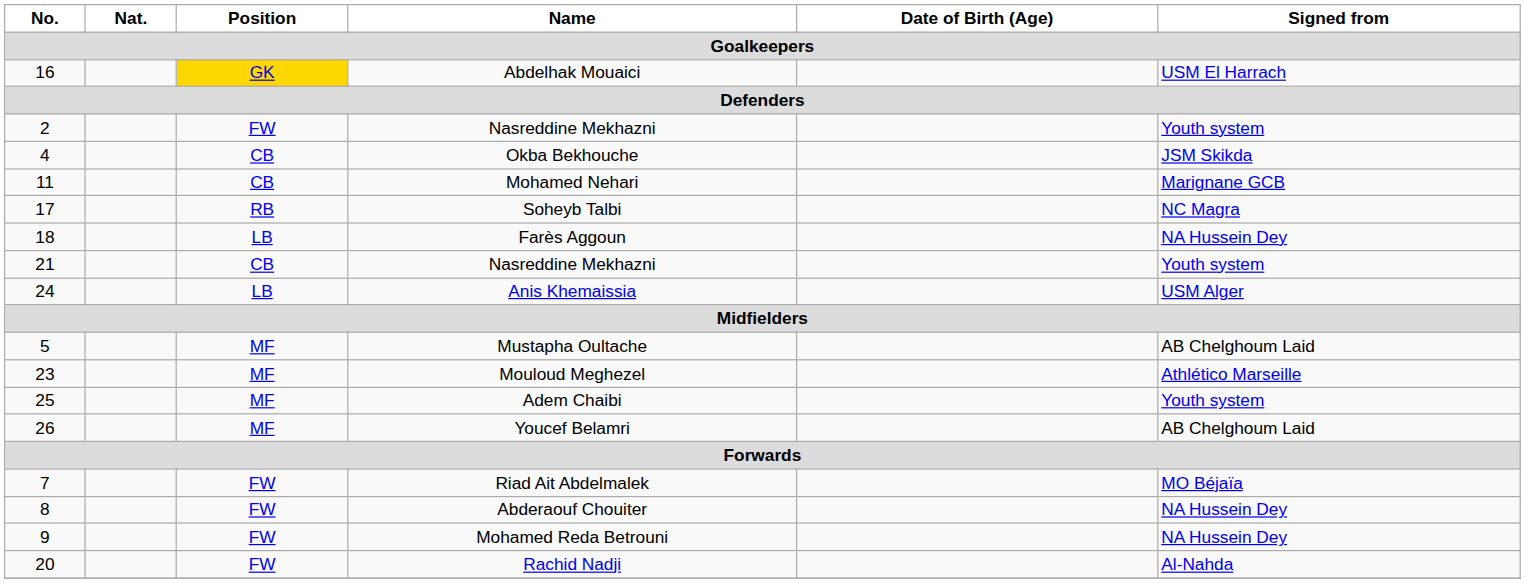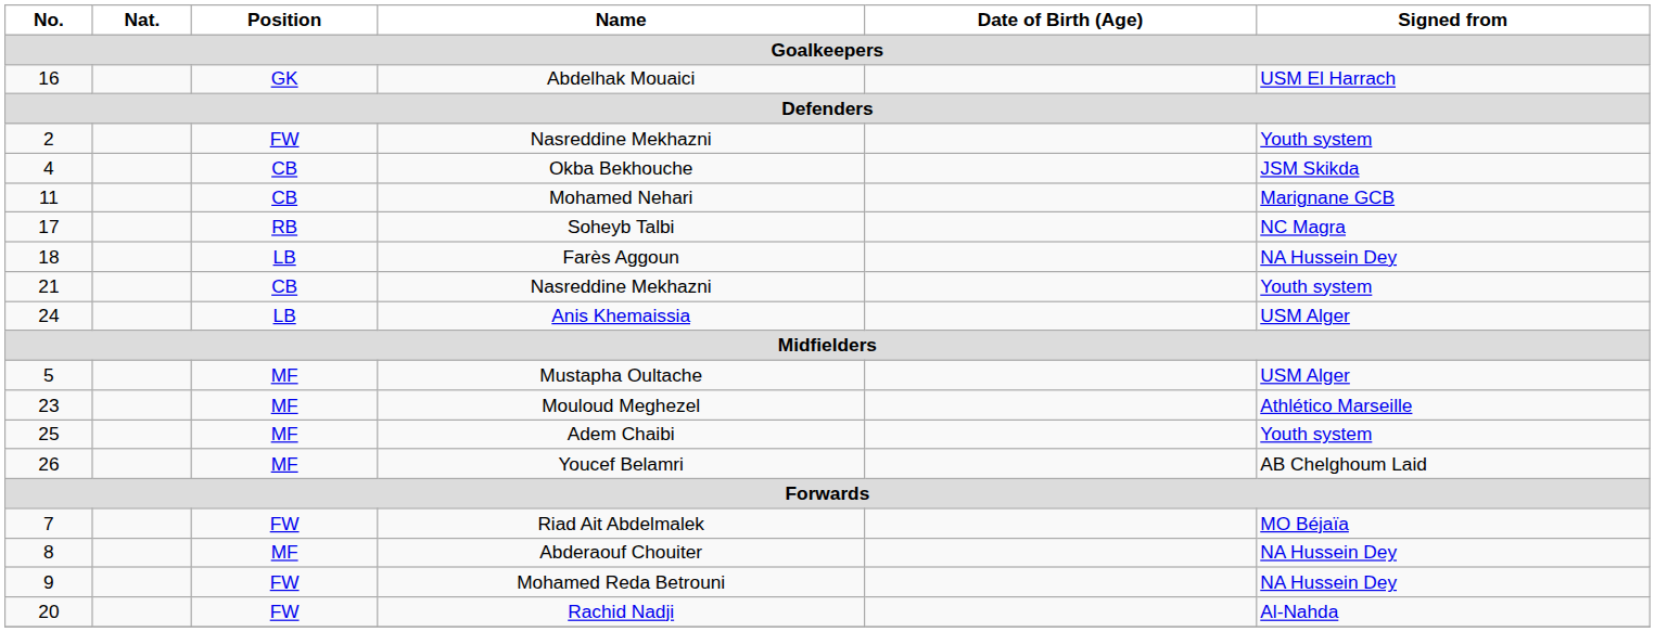 <table class="wikitable" style="text-align:center; font-size:90%; width:100%">
 <tr>
 <th style="background:white; color:black; text-align:center;">No.</th>
 <th style="background:white; color:black; text-align:center;">Nat.</th>
 <th style="background:white; color:black; text-align:center;">Position</th>
 <th style="background:white; color:black; text-align:center;">Name</th>
 <th style="background:white; color:black; text-align:center;">Date of Birth (Age)</th>
 <th style="background:white; color:black; text-align:center;">Signed from</th>
 </tr>
 <tr>
 <th colspan=10 style="background:#DCDCDC; text-align:center;">Goalkeepers</th>
 </tr>
 <tr>
 <td>16</td>
 <td></td>
-<td style="background: gold;"><a href='#'>GK</a></td>
+<td><a href='#'>GK</a></td>
 <td>Abdelhak Mouaici</td>
 <td></td>
 <td style="text-align:left"> <a href='#'>USM El Harrach</a></td>
 </tr>
 <tr>
 <th colspan=10 style="background:#DCDCDC; text-align:center;">Defenders</th>
 </tr>
 <tr>
 <td>2</td>
 <td></td>
 <td><a href='#'>FW</a></td>
 <td>Nasreddine Mekhazni</td>
 <td></td>
 <td style="text-align:left"> <a href='#'>Youth system</a></td>
 </tr>
 <tr>
 <td>4</td>
 <td></td>
 <td><a href='#'>CB</a></td>
 <td>Okba Bekhouche</td>
 <td></td>
 <td style="text-align:left"> <a href='#'>JSM Skikda</a></td>
 </tr>
 <tr>
 <td>11</td>
 <td></td>
 <td><a href='#'>CB</a></td>
 <td>Mohamed Nehari</td>
 <td></td>
 <td style="text-align:left"> <a href='#'>Marignane GCB</a></td>
 </tr>
 <tr>
 <td>17</td>
 <td></td>
 <td><a href='#'>RB</a></td>
 <td>Soheyb Talbi</td>
 <td></td>
 <td style="text-align:left"> <a href='#'>NC Magra</a></td>
 </tr>
 <tr>
 <td>18</td>
 <td></td>
 <td><a href='#'>LB</a></td>
 <td>Farès Aggoun</td>
 <td></td>
 <td style="text-align:left"> <a href='#'>NA Hussein Dey</a></td>
 </tr>
 <tr>
 <td>21</td>
 <td></td>
 <td><a href='#'>CB</a></td>
 <td>Nasreddine Mekhazni</td>
 <td></td>
 <td style="text-align:left"> <a href='#'>Youth system</a></td>
 </tr>
 <tr>
 <td>24</td>
 <td></td>
 <td><a href='#'>LB</a></td>
 <td><a href='#'>Anis Khemaissia</a></td>
 <td></td>
 <td style="text-align:left"> <a href='#'>USM Alger</a></td>
 </tr>
 <tr>
 <th colspan=10 style="background:#DCDCDC; text-align:center;">Midfielders</th>
 </tr>
 <tr>
 <td>5</td>
 <td></td>
 <td><a href='#'>MF</a></td>
 <td>Mustapha Oultache</td>
 <td></td>
-<td style="text-align:left"> AB Chelghoum Laid</td>
+<td style="text-align:left"> <a href='#'>USM Alger</a></td>
 </tr>
 <tr>
 <td>23</td>
 <td></td>
 <td><a href='#'>MF</a></td>
 <td>Mouloud Meghezel</td>
 <td></td>
 <td style="text-align:left"> <a href='#'>Athlético Marseille</a></td>
 </tr>
 <tr>
 <td>25</td>
 <td></td>
 <td><a href='#'>MF</a></td>
 <td>Adem Chaibi</td>
 <td></td>
 <td style="text-align:left"> <a href='#'>Youth system</a></td>
 </tr>
 <tr>
 <td>26</td>
 <td></td>
 <td><a href='#'>MF</a></td>
 <td>Youcef Belamri</td>
 <td></td>
 <td style="text-align:left"> AB Chelghoum Laid</td>
 </tr>
 <tr>
 <th colspan=10 style="background:#DCDCDC; text-align:center;">Forwards</th>
 </tr>
 <tr>
 <td>7</td>
 <td></td>
 <td><a href='#'>FW</a></td>
 <td>Riad Ait Abdelmalek</td>
 <td></td>
 <td style="text-align:left"> <a href='#'>MO Béjaïa</a></td>
 </tr>
 <tr>
 <td>8</td>
 <td></td>
-<td><a href='#'>FW</a></td>
+<td><a href='#'>MF</a></td>
 <td>Abderaouf Chouiter</td>
 <td></td>
 <td style="text-align:left"> <a href='#'>NA Hussein Dey</a></td>
 </tr>
 <tr>
 <td>9</td>
 <td></td>
 <td><a href='#'>FW</a></td>
 <td>Mohamed Reda Betrouni</td>
 <td></td>
 <td style="text-align:left"> <a href='#'>NA Hussein Dey</a></td>
 </tr>
 <tr>
 <td>20</td>
 <td></td>
 <td><a href='#'>FW</a></td>
 <td><a href='#'>Rachid Nadji</a></td>
 <td></td>
 <td style="text-align:left"> <a href='#'>Al-Nahda</a></td>
 </tr>
 <tr>
 </tr>
 </table>
